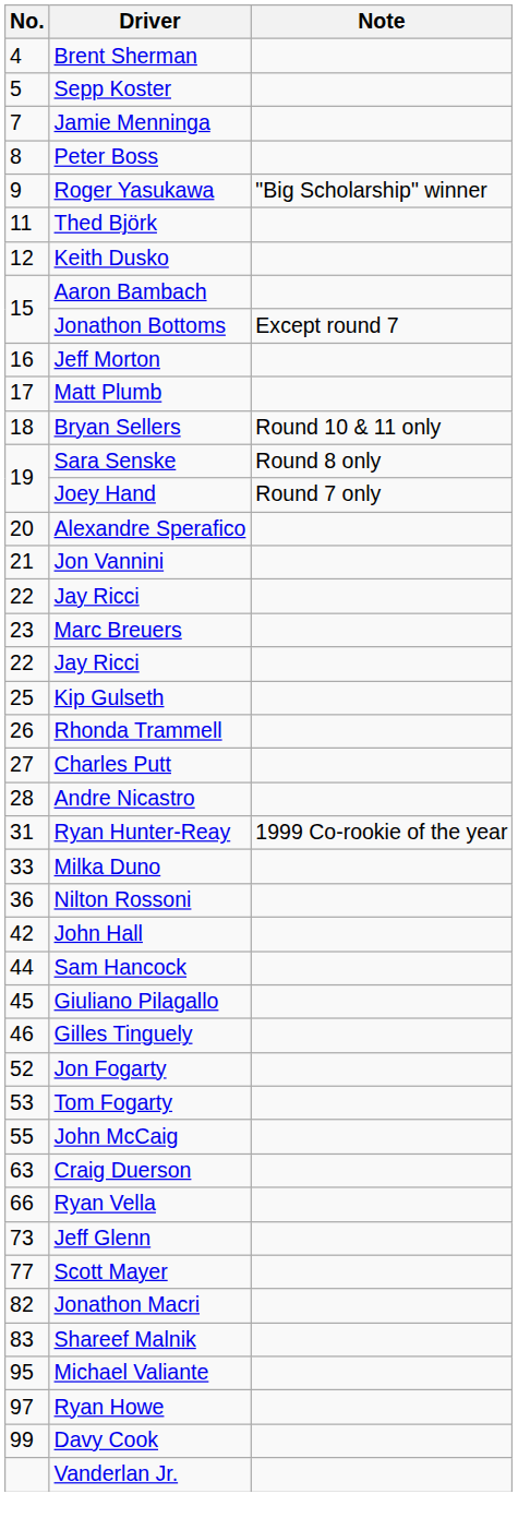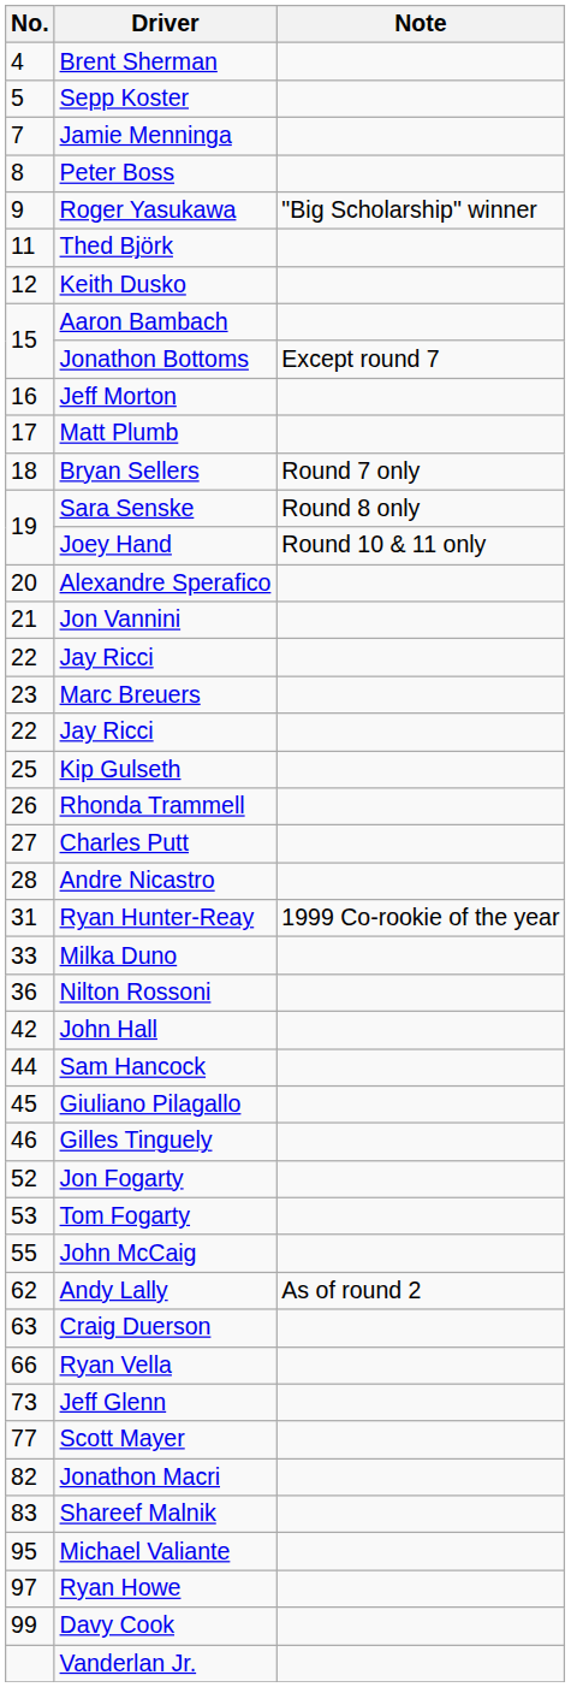 <table class="wikitable">
 <tr>
 <th>No.</th>
 <th>Driver</th>
 <th>Note</th>
 </tr>
 <tr>
 <td>4</td>
 <td> <a href='#'>Brent Sherman</a></td>
 <td></td>
 </tr>
 <tr>
 <td>5</td>
 <td> <a href='#'>Sepp Koster</a></td>
 <td></td>
 </tr>
 <tr>
 <td>7</td>
 <td> <a href='#'>Jamie Menninga</a></td>
 <td></td>
 </tr>
 <tr>
 <td>8</td>
 <td> <a href='#'>Peter Boss</a></td>
 <td></td>
 </tr>
 <tr>
 <td>9</td>
 <td> <a href='#'>Roger Yasukawa</a></td>
 <td>"Big Scholarship" winner</td>
 </tr>
 <tr>
 <td>11</td>
 <td> <a href='#'>Thed Björk</a></td>
 <td></td>
 </tr>
 <tr>
 <td>12</td>
 <td> <a href='#'>Keith Dusko</a></td>
 <td></td>
 </tr>
 <tr>
 <td rowspan=2>15</td>
 <td> <a href='#'>Aaron Bambach</a></td>
 <td></td>
 </tr>
 <tr>
 <td> <a href='#'>Jonathon Bottoms</a></td>
 <td>Except round 7</td>
 </tr>
 <tr>
 <td>16</td>
 <td> <a href='#'>Jeff Morton</a></td>
 <td></td>
 </tr>
 <tr>
 <td>17</td>
 <td> <a href='#'>Matt Plumb</a></td>
 <td></td>
 </tr>
 <tr>
 <td>18</td>
 <td> <a href='#'>Bryan Sellers</a></td>
-<td>Round 10 & 11 only</td>
+<td>Round 7 only</td>
 </tr>
 <tr>
 <td rowspan=2>19</td>
 <td> <a href='#'>Sara Senske</a></td>
 <td>Round 8 only</td>
 </tr>
 <tr>
 <td> <a href='#'>Joey Hand</a></td>
-<td>Round 7 only</td>
+<td>Round 10 & 11 only</td>
 </tr>
 <tr>
 <td>20</td>
 <td> <a href='#'>Alexandre Sperafico</a></td>
 <td></td>
 </tr>
 <tr>
 <td>21</td>
 <td> <a href='#'>Jon Vannini</a></td>
 <td></td>
 </tr>
 <tr>
 <td>22</td>
 <td> <a href='#'>Jay Ricci</a></td>
 <td></td>
 </tr>
 <tr>
 <td>23</td>
 <td> <a href='#'>Marc Breuers</a></td>
 <td></td>
 </tr>
 <tr>
 <td>22</td>
 <td> <a href='#'>Jay Ricci</a></td>
 <td></td>
 </tr>
 <tr>
 <td>25</td>
 <td> <a href='#'>Kip Gulseth</a></td>
 <td></td>
 </tr>
 <tr>
 <td>26</td>
 <td> <a href='#'>Rhonda Trammell</a></td>
 <td></td>
 </tr>
 <tr>
 <td>27</td>
 <td> <a href='#'>Charles Putt</a></td>
 <td></td>
 </tr>
 <tr>
 <td>28</td>
 <td> <a href='#'>Andre Nicastro</a></td>
 <td></td>
 </tr>
 <tr>
 <td>31</td>
 <td> <a href='#'>Ryan Hunter-Reay</a></td>
 <td>1999 Co-rookie of the year</td>
 </tr>
 <tr>
 <td>33</td>
 <td> <a href='#'>Milka Duno</a></td>
 <td></td>
 </tr>
 <tr>
 <td>36</td>
 <td> <a href='#'>Nilton Rossoni</a></td>
 <td></td>
 </tr>
 <tr>
 <td>42</td>
 <td> <a href='#'>John Hall</a></td>
 <td></td>
 </tr>
 <tr>
 <td>44</td>
 <td> <a href='#'>Sam Hancock</a></td>
 <td></td>
 </tr>
 <tr>
 <td>45</td>
 <td> <a href='#'>Giuliano Pilagallo</a></td>
 <td></td>
 </tr>
 <tr>
 <td>46</td>
 <td> <a href='#'>Gilles Tinguely</a></td>
 <td></td>
 </tr>
 <tr>
 <td>52</td>
 <td> <a href='#'>Jon Fogarty</a></td>
 <td></td>
 </tr>
 <tr>
 <td>53</td>
 <td> <a href='#'>Tom Fogarty</a></td>
 <td></td>
 </tr>
 <tr>
 <td>55</td>
 <td> <a href='#'>John McCaig</a></td>
 <td></td>
 </tr>
 <tr>
+<td>62</td>
+<td> <a href='#'>Andy Lally</a></td>
+<td>As of round 2</td>
+</tr>
+<tr>
 <td>63</td>
 <td> <a href='#'>Craig Duerson</a></td>
 <td></td>
 </tr>
 <tr>
 <td>66</td>
 <td> <a href='#'>Ryan Vella</a></td>
 <td></td>
 </tr>
 <tr>
 <td>73</td>
 <td> <a href='#'>Jeff Glenn</a></td>
 <td></td>
 </tr>
 <tr>
 <td>77</td>
 <td> <a href='#'>Scott Mayer</a></td>
 <td></td>
 </tr>
 <tr>
 <td>82</td>
 <td> <a href='#'>Jonathon Macri</a></td>
 <td></td>
 </tr>
 <tr>
 <td>83</td>
 <td> <a href='#'>Shareef Malnik</a></td>
 <td></td>
 </tr>
 <tr>
 <td>95</td>
 <td> <a href='#'>Michael Valiante</a></td>
 <td></td>
 </tr>
 <tr>
 <td>97</td>
 <td> <a href='#'>Ryan Howe</a></td>
 <td></td>
 </tr>
 <tr>
 <td>99</td>
 <td> <a href='#'>Davy Cook</a></td>
 <td></td>
 </tr>
 <tr>
 <td></td>
 <td> <a href='#'>Vanderlan Jr.</a></td>
 </tr>
 </table>
